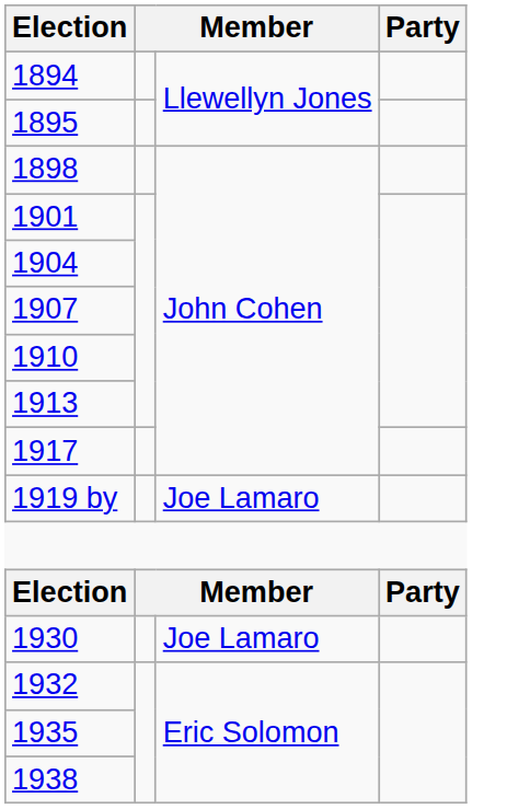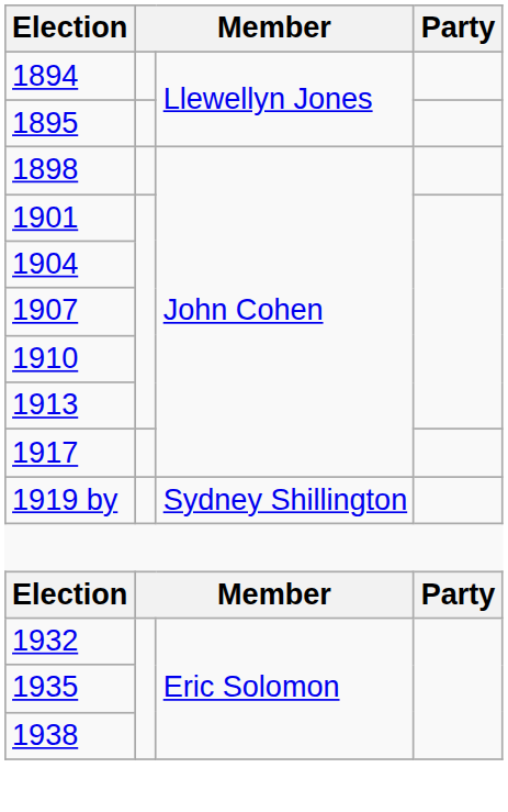 <table class="wikitable" style='border-style: none none none none;'>
 <tr>
 <th>Election</th>
 <th colspan="2">Member</th>
 <th>Party</th>
 </tr>
 <tr style="background: #f9f9f9">
 <td><a href='#'>1894</a></td>
 <td> </td>
 <td rowspan="2"><a href='#'>Llewellyn Jones</a></td>
 <td></td>
 </tr>
 <tr style="background: #f9f9f9">
 <td><a href='#'>1895</a></td>
 <td> </td>
 <td></td>
 </tr>
 <tr style="background: #f9f9f9">
 <td><a href='#'>1898</a></td>
 <td> </td>
 <td rowspan="7"><a href='#'>John Cohen</a></td>
 <td></td>
 </tr>
 <tr style="background: #f9f9f9">
 <td><a href='#'>1901</a></td>
 <td rowspan="5" > </td>
 <td rowspan="5"></td>
 </tr>
 <tr style="background: #f9f9f9">
 <td><a href='#'>1904</a></td>
 </tr>
 <tr style="background: #f9f9f9">
 <td><a href='#'>1907</a></td>
 </tr>
 <tr style="background: #f9f9f9">
 <td><a href='#'>1910</a></td>
 </tr>
 <tr style="background: #f9f9f9">
 <td><a href='#'>1913</a></td>
 </tr>
 <tr style="background: #f9f9f9">
 <td><a href='#'>1917</a></td>
 <td> </td>
 <td></td>
 </tr>
 <tr style="background: #f9f9f9">
 <td><a href='#'>1919 by</a></td>
 <td> </td>
-<td><a href='#'>Joe Lamaro</a></td>
+<td><a href='#'>Sydney Shillington</a></td>
 <td></td>
 </tr>
 <tr>
 <td colspan="4" style='border-style: none none none none;'> </td>
 </tr>
 <tr>
 <th>Election</th>
 <th colspan="2">Member</th>
 <th>Party</th>
-</tr>
-<tr style="background: #f9f9f9">
-<td><a href='#'>1930</a></td>
-<td> </td>
-<td><a href='#'>Joe Lamaro</a></td>
-<td></td>
 </tr>
 <tr style="background: #f9f9f9">
 <td><a href='#'>1932</a></td>
 <td rowspan="3" > </td>
 <td rowspan="3"><a href='#'>Eric Solomon</a></td>
 <td rowspan="3"></td>
 </tr>
 <tr style="background: #f9f9f9">
 <td><a href='#'>1935</a></td>
 </tr>
 <tr style="background: #f9f9f9">
 <td><a href='#'>1938</a></td>
 </tr>
 </table>
